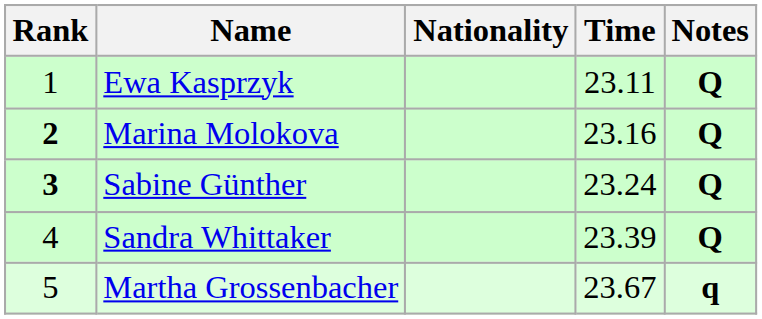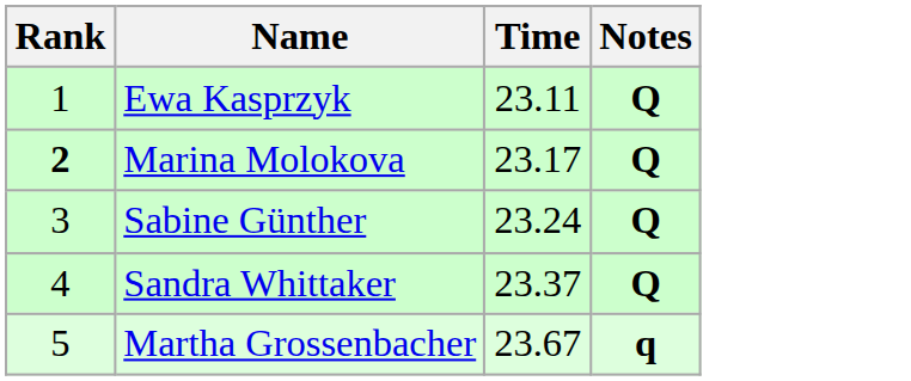 <table class="wikitable sortable" style="text-align:center">
 <tr>
 <th>Rank</th>
 <th>Name</th>
-<th>Nationality</th>
 <th>Time</th>
 <th>Notes</th>
 </tr>
 <tr bgcolor=ccffcc>
 <td>1</td>
 <td align=left><a href='#'>Ewa Kasprzyk</a></td>
-<td align=left></td>
 <td>23.11</td>
 <td><strong>Q</strong></td>
 </tr>
 <tr bgcolor=ccffcc>
 <td><strong>2</strong></td>
 <td align=left><a href='#'>Marina Molokova</a></td>
-<td align=left></td>
-<td>23.16</td>
+<td>23.17</td>
 <td><strong>Q</strong></td>
 </tr>
 <tr bgcolor=ccffcc>
-<td><strong>3</strong></td>
+<td>3</td>
 <td align=left><a href='#'>Sabine Günther</a></td>
-<td align=left></td>
 <td>23.24</td>
 <td><strong>Q</strong></td>
 </tr>
 <tr bgcolor=ccffcc>
 <td>4</td>
 <td align=left><a href='#'>Sandra Whittaker</a></td>
-<td align=left></td>
-<td>23.39</td>
+<td>23.37</td>
 <td><strong>Q</strong></td>
 </tr>
 <tr bgcolor=ddffdd>
 <td>5</td>
 <td align=left><a href='#'>Martha Grossenbacher</a></td>
-<td align=left></td>
 <td>23.67</td>
 <td><strong>q</strong></td>
 </tr>
 </table>
